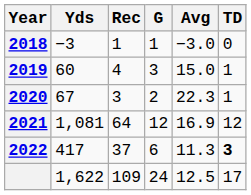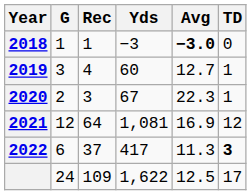 <table class="wikitable">
 <tr>
 <th>Year</th>
+<th>G</th>
+<th>Rec</th>
 <th>Yds</th>
-<th>Rec</th>
-<th>G</th>
 <th>Avg</th>
 <th>TD</th>
 </tr>
 <tr>
 <th><a href='#'>2018</a></th>
-<td>−3</td>
 <td>1</td>
 <td>1</td>
-<td>−3.0</td>
+<td>−3</td>
+<td><strong>−3.0</strong></td>
 <td>0</td>
 </tr>
 <tr>
 <th><a href='#'>2019</a></th>
+<td>3</td>
+<td>4</td>
 <td>60</td>
-<td>4</td>
-<td>3</td>
-<td>15.0</td>
+<td>12.7</td>
 <td>1</td>
 </tr>
 <tr>
 <th><a href='#'>2020</a></th>
+<td>2</td>
+<td>3</td>
 <td>67</td>
-<td>3</td>
-<td>2</td>
 <td>22.3</td>
 <td>1</td>
 </tr>
 <tr>
 <th><a href='#'>2021</a></th>
+<td>12</td>
+<td>64</td>
 <td>1,081</td>
-<td>64</td>
-<td>12</td>
 <td>16.9</td>
 <td>12</td>
 </tr>
 <tr>
 <th><a href='#'>2022</a></th>
+<td>6</td>
+<td>37</td>
 <td>417</td>
-<td>37</td>
-<td>6</td>
 <td>11.3</td>
 <td><strong>3</strong></td>
 </tr>
 <tr>
 <th></th>
+<td>24</td>
+<td>109</td>
 <td>1,622</td>
-<td>109</td>
-<td>24</td>
 <td>12.5</td>
 <td>17</td>
 </tr>
 </table>
